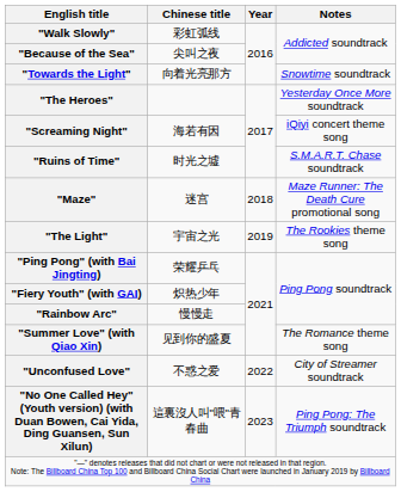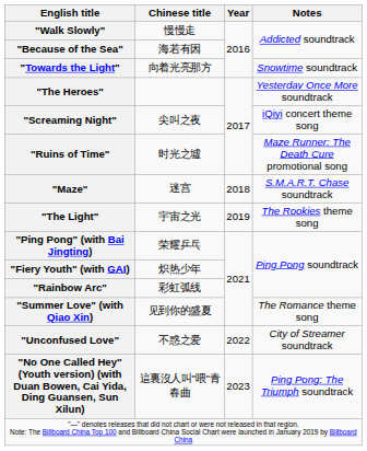 <table class="wikitable plainrowheaders" style="text-align:center;">
 <tr>
 <th rowspan="1" scope="col" style="width:12em;">English title</th>
 <th rowspan="1" scope="col" style="width:8em;">Chinese title</th>
 <th rowspan="1" scope="col" style="width:1em;">Year</th>
 <th rowspan="1" scope="col" style="width:10em;">Notes</th>
 </tr>
 <tr>
 <th scope="row">"Walk Slowly"</th>
-<td>彩虹弧线</td>
+<td>慢慢走</td>
 <td rowspan="3">2016</td>
 <td rowspan="2"><em><a href='#'>Addicted</a></em> soundtrack</td>
 </tr>
 <tr>
 <th scope="row">"Because of the Sea"</th>
-<td>尖叫之夜</td>
+<td>海若有因</td>
 </tr>
 <tr>
 <th scope="row">"<a href='#'>Towards the Light</a>"</th>
 <td>向着光亮那方</td>
 <td><em><a href='#'>Snowtime</a></em> soundtrack</td>
 </tr>
 <tr>
 <th scope="row">"The Heroes"</th>
 <td></td>
 <td rowspan="3">2017</td>
 <td><em><a href='#'>Yesterday Once More</a></em> soundtrack</td>
 </tr>
 <tr>
 <th scope="row">"Screaming Night"</th>
-<td>海若有因</td>
+<td>尖叫之夜</td>
 <td><a href='#'>iQiyi</a> concert theme song</td>
 </tr>
 <tr>
 <th scope="row">"Ruins of Time"</th>
 <td>时光之墟</td>
-<td><em><a href='#'>S.M.A.R.T. Chase</a></em> soundtrack</td>
+<td><em><a href='#'>Maze Runner: The Death Cure</a></em> promotional song</td>
 </tr>
 <tr>
 <th scope="row">"Maze"</th>
 <td>迷宫</td>
 <td>2018</td>
-<td><em><a href='#'>Maze Runner: The Death Cure</a></em> promotional song</td>
+<td><em><a href='#'>S.M.A.R.T. Chase</a></em> soundtrack</td>
 </tr>
 <tr>
 <th scope="row">"The Light"</th>
 <td>宇宙之光</td>
 <td>2019</td>
 <td><em><a href='#'>The Rookies</a></em> theme song</td>
 </tr>
 <tr>
 <th scope="row">"Ping Pong" <span>(with <a href='#'>Bai Jingting</a>)</span></th>
 <td>荣耀乒乓</td>
 <td rowspan="4">2021</td>
 <td rowspan="3"><em><a href='#'>Ping Pong</a></em> soundtrack</td>
 </tr>
 <tr>
 <th scope="row">"Fiery Youth" <span>(with <a href='#'>GAI</a>)</span></th>
 <td>炽热少年</td>
 </tr>
 <tr>
 <th scope="row">"Rainbow Arc"</th>
-<td>慢慢走</td>
+<td>彩虹弧线</td>
 </tr>
 <tr>
 <th scope="row">"Summer Love" <span>(with <a href='#'>Qiao Xin</a>)</span></th>
 <td>见到你的盛夏</td>
 <td><em>The Romance</em> theme song</td>
 </tr>
 <tr>
 <th scope="row">"Unconfused Love"</th>
 <td>不惑之爱</td>
 <td>2022</td>
 <td><em>City of Streamer</em> soundtrack</td>
 </tr>
 <tr>
 <th scope="row">"No One Called Hey" (Youth version) <span>(with Duan Bowen, Cai Yida, Ding Guansen, Sun Xilun)</span></th>
 <td>這裏沒人叫"喂"青春曲</td>
 <td>2023</td>
 <td><em><a href='#'>Ping Pong: The Triumph</a></em> soundtrack</td>
 </tr>
 <tr>
 <td colspan="4" style="font-size:8pt;">"—" denotes releases that did not chart or were not released in that region.<br>Note: The <a href='#'>Billboard China Top 100</a> and Billboard China Social Chart were launched in January 2019 by <a href='#'>Billboard China</a></td>
 </tr>
 </table>
